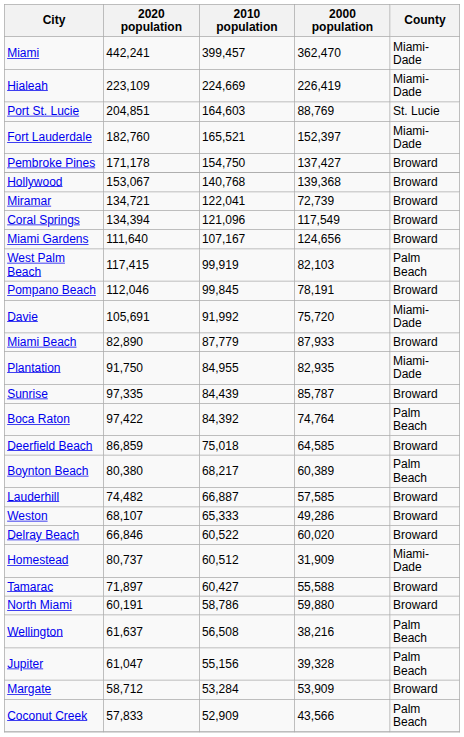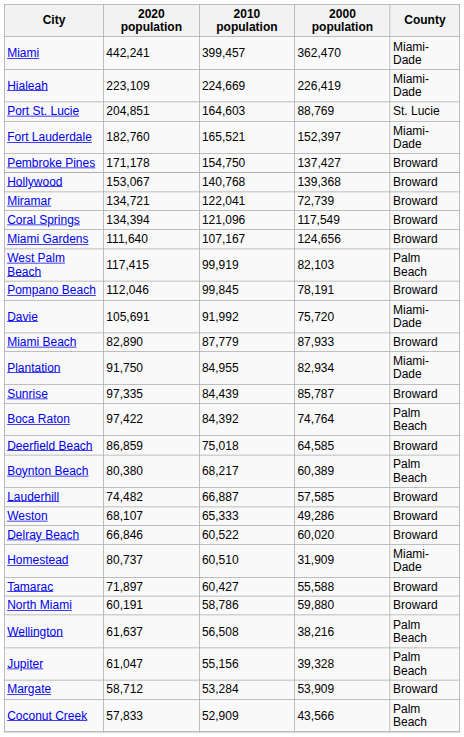 <table class="wikitable sortable">
 <tr>
 <th>City</th>
 <th>2020 population</th>
 <th>2010 population</th>
 <th>2000 population</th>
 <th>County</th>
 </tr>
 <tr>
 <td><a href='#'>Miami</a></td>
 <td>442,241</td>
 <td>399,457</td>
 <td>362,470</td>
 <td>Miami-Dade</td>
 </tr>
 <tr>
 <td><a href='#'>Hialeah</a></td>
 <td>223,109</td>
 <td>224,669</td>
 <td>226,419</td>
 <td>Miami-Dade</td>
 </tr>
 <tr>
 <td><a href='#'>Port St. Lucie</a></td>
 <td>204,851</td>
 <td>164,603</td>
 <td>88,769</td>
 <td>St. Lucie</td>
 </tr>
 <tr>
 <td><a href='#'>Fort Lauderdale</a></td>
 <td>182,760</td>
 <td>165,521</td>
 <td>152,397</td>
 <td>Miami-Dade</td>
 </tr>
 <tr>
 <td><a href='#'>Pembroke Pines</a></td>
 <td>171,178</td>
 <td>154,750</td>
 <td>137,427</td>
 <td>Broward</td>
 </tr>
 <tr>
 </tr>
 <tr>
 <td><a href='#'>Hollywood</a></td>
 <td>153,067</td>
 <td>140,768</td>
 <td>139,368</td>
 <td>Broward</td>
 </tr>
 <tr>
 <td><a href='#'>Miramar</a></td>
 <td>134,721</td>
 <td>122,041</td>
 <td>72,739</td>
 <td>Broward</td>
 </tr>
 <tr>
 <td><a href='#'>Coral Springs</a></td>
 <td>134,394</td>
 <td>121,096</td>
 <td>117,549</td>
 <td>Broward</td>
 </tr>
 <tr>
 <td><a href='#'>Miami Gardens</a></td>
 <td>111,640</td>
 <td>107,167</td>
 <td>124,656</td>
 <td>Broward</td>
 </tr>
 <tr>
 <td><a href='#'>West Palm Beach</a></td>
 <td>117,415</td>
 <td>99,919</td>
 <td>82,103</td>
 <td>Palm Beach</td>
 </tr>
 <tr>
 <td><a href='#'>Pompano Beach</a></td>
 <td>112,046</td>
 <td>99,845</td>
 <td>78,191</td>
 <td>Broward</td>
 </tr>
 <tr>
 <td><a href='#'>Davie</a></td>
 <td>105,691</td>
 <td>91,992</td>
 <td>75,720</td>
 <td>Miami-Dade</td>
 </tr>
 <tr>
 <td><a href='#'>Miami Beach</a></td>
 <td>82,890</td>
 <td>87,779</td>
 <td>87,933</td>
 <td>Broward</td>
 </tr>
 <tr>
 <td><a href='#'>Plantation</a></td>
 <td>91,750</td>
 <td>84,955</td>
-<td>82,935</td>
+<td>82,934</td>
 <td>Miami-Dade</td>
 </tr>
 <tr>
 <td><a href='#'>Sunrise</a></td>
 <td>97,335</td>
 <td>84,439</td>
 <td>85,787</td>
 <td>Broward</td>
 </tr>
 <tr>
 <td><a href='#'>Boca Raton</a></td>
 <td>97,422</td>
 <td>84,392</td>
 <td>74,764</td>
 <td>Palm Beach</td>
 </tr>
 <tr>
 <td><a href='#'>Deerfield Beach</a></td>
 <td>86,859</td>
 <td>75,018</td>
 <td>64,585</td>
 <td>Broward</td>
 </tr>
 <tr>
 <td><a href='#'>Boynton Beach</a></td>
 <td>80,380</td>
 <td>68,217</td>
 <td>60,389</td>
 <td>Palm Beach</td>
 </tr>
 <tr>
 <td><a href='#'>Lauderhill</a></td>
 <td>74,482</td>
 <td>66,887</td>
 <td>57,585</td>
 <td>Broward</td>
 </tr>
 <tr>
 <td><a href='#'>Weston</a></td>
 <td>68,107</td>
 <td>65,333</td>
 <td>49,286</td>
 <td>Broward</td>
 </tr>
 <tr>
 <td><a href='#'>Delray Beach</a></td>
 <td>66,846</td>
 <td>60,522</td>
 <td>60,020</td>
 <td>Broward</td>
 </tr>
 <tr>
 <td><a href='#'>Homestead</a></td>
 <td>80,737</td>
-<td>60,512</td>
+<td>60,510</td>
 <td>31,909</td>
 <td>Miami-Dade</td>
 </tr>
 <tr>
 <td><a href='#'>Tamarac</a></td>
 <td>71,897</td>
 <td>60,427</td>
 <td>55,588</td>
 <td>Broward</td>
 </tr>
 <tr>
 <td><a href='#'>North Miami</a></td>
 <td>60,191</td>
 <td>58,786</td>
 <td>59,880</td>
 <td>Broward</td>
 </tr>
 <tr>
 <td><a href='#'>Wellington</a></td>
 <td>61,637</td>
 <td>56,508</td>
 <td>38,216</td>
 <td>Palm Beach</td>
 </tr>
 <tr>
 <td><a href='#'>Jupiter</a></td>
 <td>61,047</td>
 <td>55,156</td>
 <td>39,328</td>
 <td>Palm Beach</td>
 </tr>
 <tr>
 <td><a href='#'>Margate</a></td>
 <td>58,712</td>
 <td>53,284</td>
 <td>53,909</td>
 <td>Broward</td>
 </tr>
 <tr>
 <td><a href='#'>Coconut Creek</a></td>
 <td>57,833</td>
 <td>52,909</td>
 <td>43,566</td>
 <td>Palm Beach</td>
 </tr>
 <tr>
 </tr>
 </table>
